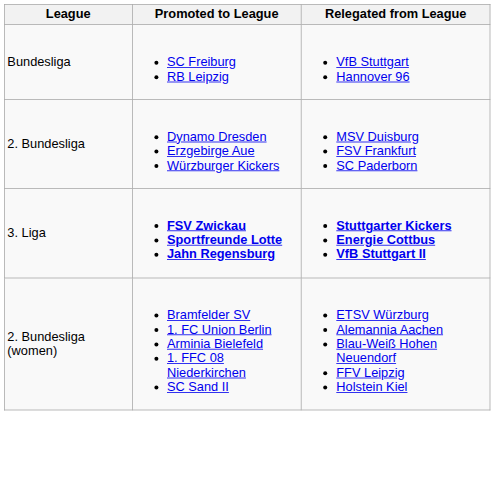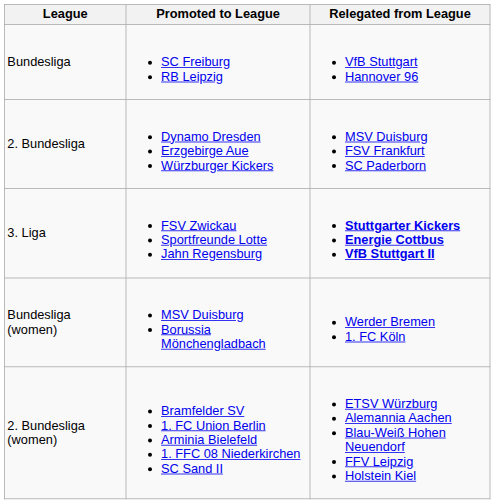 <table class="wikitable">
 <tr>
 <th>League</th>
 <th>Promoted to League</th>
 <th>Relegated from League</th>
 </tr>
 <tr>
 <td>Bundesliga</td>
 <td><br><ul><li><a href='#'>SC Freiburg</a></li><li><a href='#'>RB Leipzig</a></li></ul></td>
 <td><br><ul><li><a href='#'>VfB Stuttgart</a></li><li><a href='#'>Hannover 96</a></li></ul></td>
 </tr>
 <tr>
 <td>2. Bundesliga</td>
 <td><br><ul><li><a href='#'>Dynamo Dresden</a></li><li><a href='#'>Erzgebirge Aue</a></li><li><a href='#'>Würzburger Kickers</a></li></ul></td>
 <td><br><ul><li><a href='#'>MSV Duisburg</a></li><li><a href='#'>FSV Frankfurt</a></li><li><a href='#'>SC Paderborn</a></li></ul></td>
 </tr>
 <tr>
 <td>3. Liga</td>
-<td><strong><br><ul><li><a href='#'>FSV Zwickau</a></li><li><a href='#'>Sportfreunde Lotte</a></li><li><a href='#'>Jahn Regensburg</a></li></ul></strong></td>
+<td><br><ul><li><a href='#'>FSV Zwickau</a></li><li><a href='#'>Sportfreunde Lotte</a></li><li><a href='#'>Jahn Regensburg</a></li></ul></td>
 <td><strong><br><ul><li><a href='#'>Stuttgarter Kickers</a></li><li><a href='#'>Energie Cottbus</a></li><li><a href='#'>VfB Stuttgart II</a></li></ul></strong></td>
+</tr>
+<tr>
+<td>Bundesliga (women)</td>
+<td><br><ul><li><a href='#'>MSV Duisburg</a></li><li><a href='#'>Borussia Mönchengladbach</a></li></ul></td>
+<td><br><ul><li><a href='#'>Werder Bremen</a></li><li><a href='#'>1. FC Köln</a></li></ul></td>
 </tr>
 <tr>
 <td>2. Bundesliga (women)</td>
 <td><br><ul><li><a href='#'>Bramfelder SV</a></li><li><a href='#'>1. FC Union Berlin</a></li><li><a href='#'>Arminia Bielefeld</a></li><li><a href='#'>1. FFC 08 Niederkirchen</a></li><li><a href='#'>SC Sand II</a></li></ul></td>
 <td><br><ul><li><a href='#'>ETSV Würzburg</a></li><li><a href='#'>Alemannia Aachen</a></li><li><a href='#'>Blau-Weiß Hohen Neuendorf</a></li><li><a href='#'>FFV Leipzig</a></li><li><a href='#'>Holstein Kiel</a></li></ul></td>
 </tr>
 </table>
